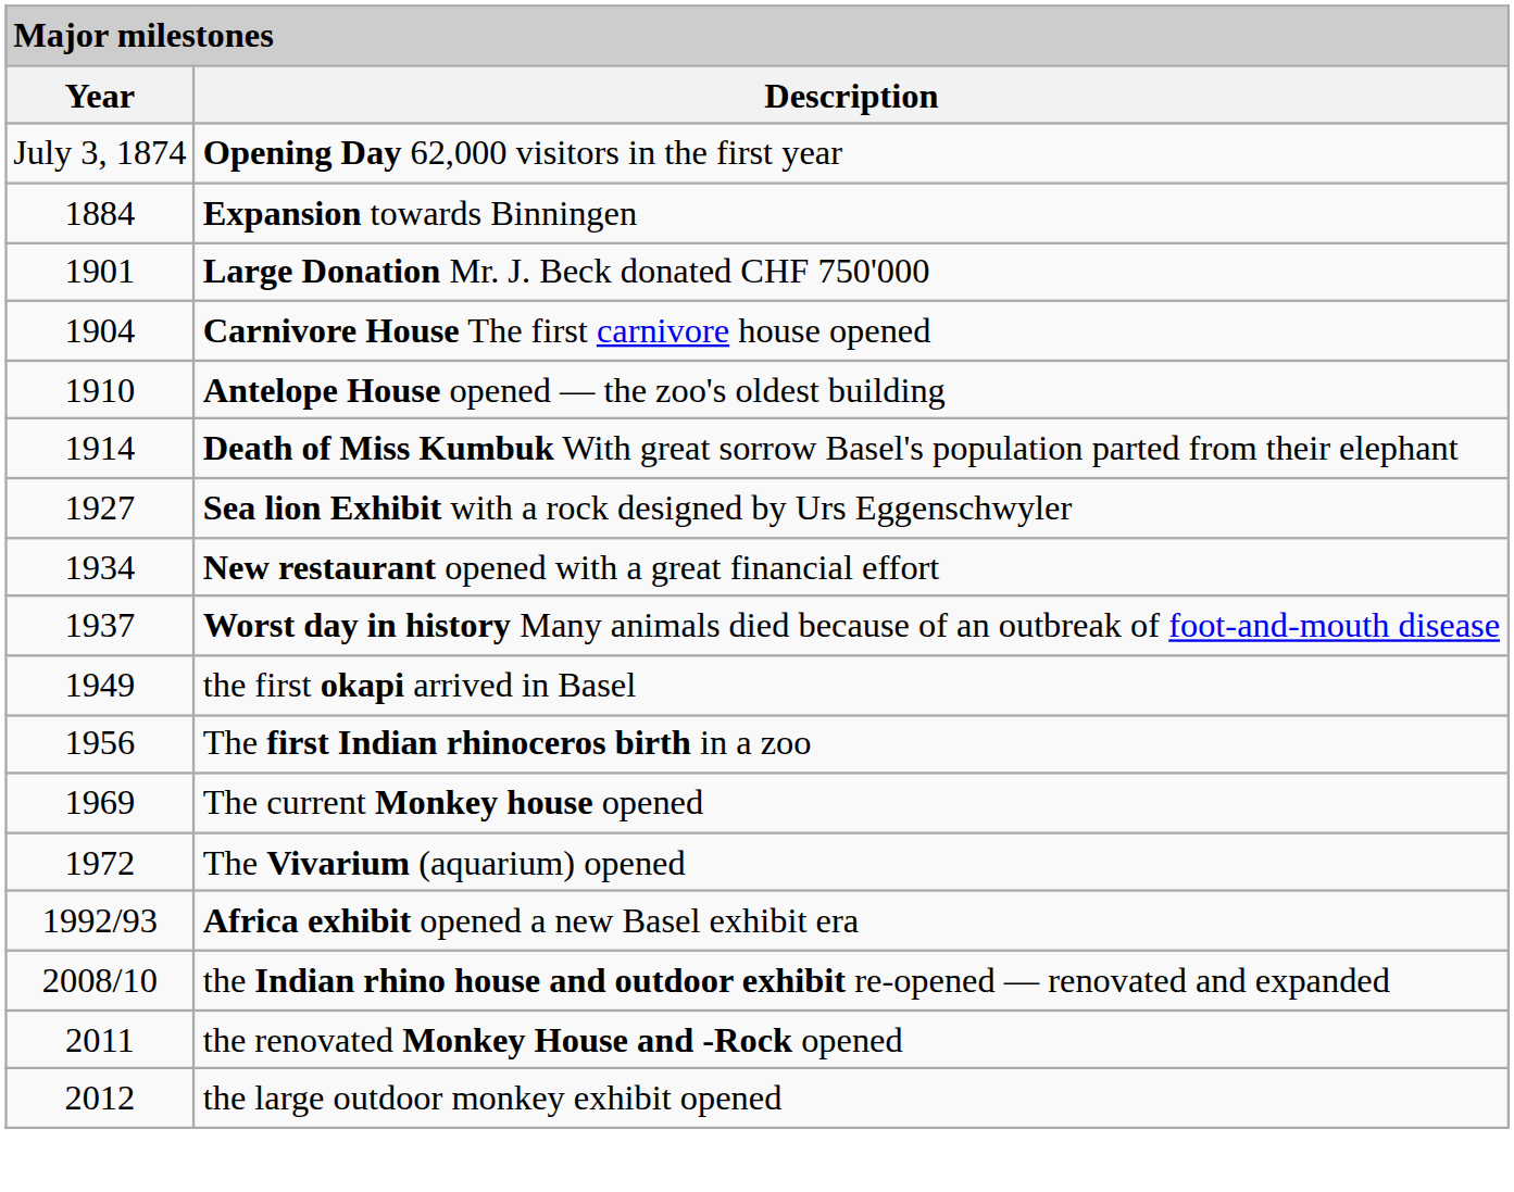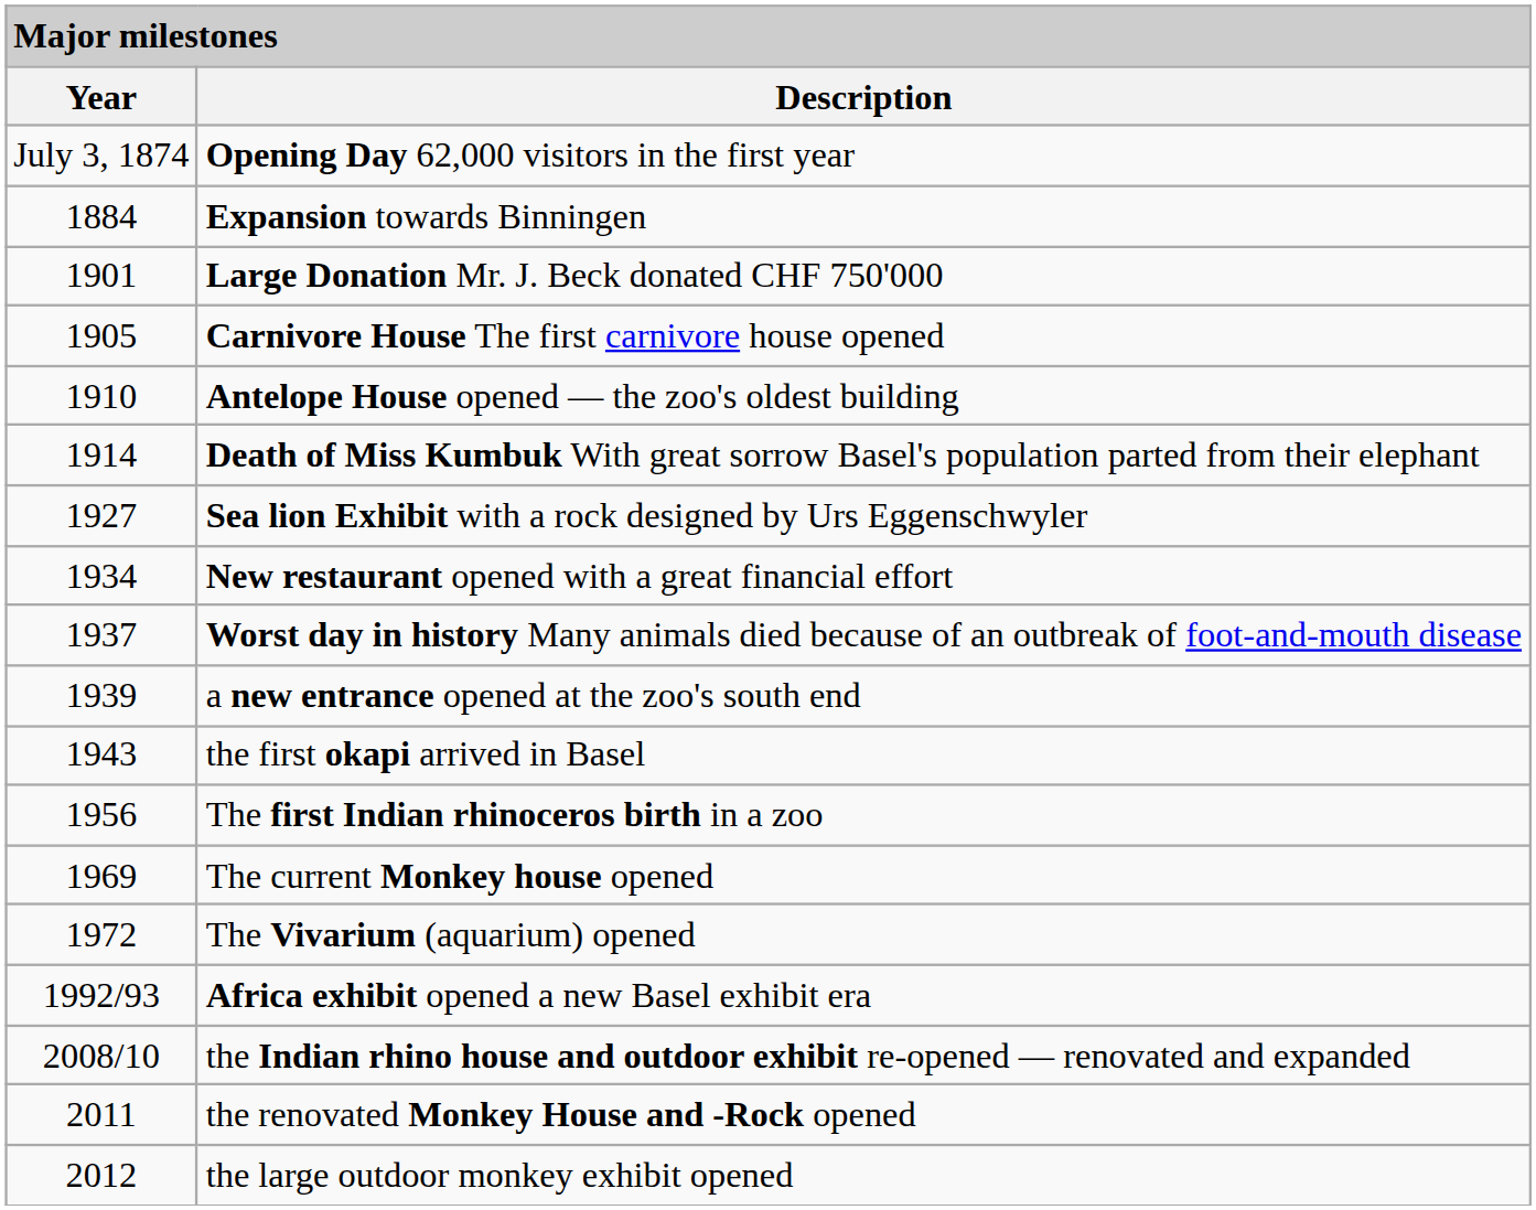 <table class="wikitable" style="float:right; font-size:88%">
 <tr>
 <td colspan="2" style="background-color:#cdcdcd;"><strong>Major milestones</strong></td>
 </tr>
 <tr>
 <th>Year</th>
 <th>Description</th>
 </tr>
 <tr>
 <td align="center">July 3, 1874</td>
 <td><strong>Opening Day</strong> 62,000 visitors in the first year</td>
 </tr>
 <tr>
 <td align="center">1884</td>
 <td><strong>Expansion</strong> towards Binningen</td>
 </tr>
 <tr>
 <td align="center">1901</td>
 <td><strong>Large Donation</strong> Mr. J. Beck donated CHF 750'000</td>
 </tr>
 <tr>
-<td align="center">1904</td>
+<td align="center">1905</td>
 <td><strong>Carnivore House</strong>  The first <a href='#'>carnivore</a> house opened</td>
 </tr>
 <tr>
 <td align="center">1910</td>
 <td><strong>Antelope House</strong> opened — the zoo's oldest building</td>
 </tr>
 <tr>
 <td align="center">1914</td>
 <td><strong>Death of Miss Kumbuk</strong> With great sorrow Basel's population parted from their elephant</td>
 </tr>
 <tr>
 <td align="center">1927</td>
 <td><strong>Sea lion Exhibit</strong> with a rock designed by Urs Eggenschwyler</td>
 </tr>
 <tr>
 <td align="center">1934</td>
 <td><strong>New restaurant</strong> opened with a great financial effort</td>
 </tr>
 <tr>
 <td align="center">1937</td>
 <td><strong>Worst day in history</strong> Many animals died because of an outbreak of <a href='#'>foot-and-mouth disease</a></td>
 </tr>
 <tr>
-<td align="center">1949</td>
+<td align="center">1939</td>
+<td>a <strong>new entrance</strong> opened at the zoo's south end</td>
+</tr>
+<tr>
+<td align="center">1943</td>
 <td>the first <strong>okapi</strong> arrived in Basel</td>
 </tr>
 <tr>
 <td align="center">1956</td>
 <td>The <strong>first Indian rhinoceros birth</strong> in a zoo</td>
 </tr>
 <tr>
 <td align="center">1969</td>
 <td>The current <strong>Monkey house</strong> opened</td>
 </tr>
 <tr>
 <td align="center">1972</td>
 <td>The <strong>Vivarium</strong> (aquarium) opened</td>
 </tr>
 <tr>
 <td align="center">1992/93</td>
 <td><strong>Africa exhibit</strong> opened a new Basel exhibit era</td>
 </tr>
 <tr>
 <td align="center">2008/10</td>
 <td>the <strong>Indian rhino house and outdoor exhibit</strong> re-opened — renovated and expanded</td>
 </tr>
 <tr>
 <td align="center">2011</td>
 <td>the renovated <strong>Monkey House and -Rock</strong> opened</td>
 </tr>
 <tr>
 <td align="center">2012</td>
 <td>the large outdoor monkey exhibit opened</td>
 </tr>
 <tr>
 </tr>
 </table>
